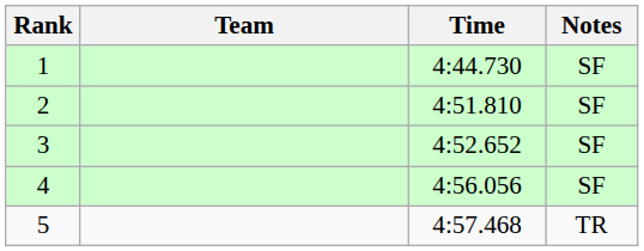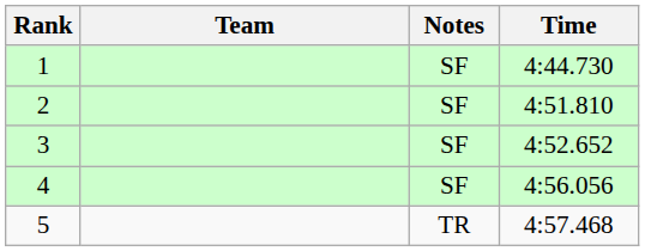 <table class=wikitable style="text-align:center">
 <tr>
 <th width=40>Rank</th>
 <th width=200>Team</th>
+<th width=50>Notes</th>
 <th width=80>Time</th>
-<th width=50>Notes</th>
 </tr>
 <tr bgcolor="#ccffcc">
 <td>1</td>
 <td align=left></td>
+<td>SF</td>
 <td>4:44.730</td>
-<td>SF</td>
 </tr>
 <tr bgcolor="#ccffcc">
 <td>2</td>
 <td align=left></td>
+<td>SF</td>
 <td>4:51.810</td>
-<td>SF</td>
 </tr>
 <tr bgcolor="#ccffcc">
 <td>3</td>
 <td align=left></td>
+<td>SF</td>
 <td>4:52.652</td>
-<td>SF</td>
 </tr>
 <tr bgcolor="#ccffcc">
 <td>4</td>
 <td align=left></td>
+<td>SF</td>
 <td>4:56.056</td>
-<td>SF</td>
 </tr>
 <tr>
 <td>5</td>
 <td align=left></td>
+<td>TR</td>
 <td>4:57.468</td>
-<td>TR</td>
 </tr>
 </table>
